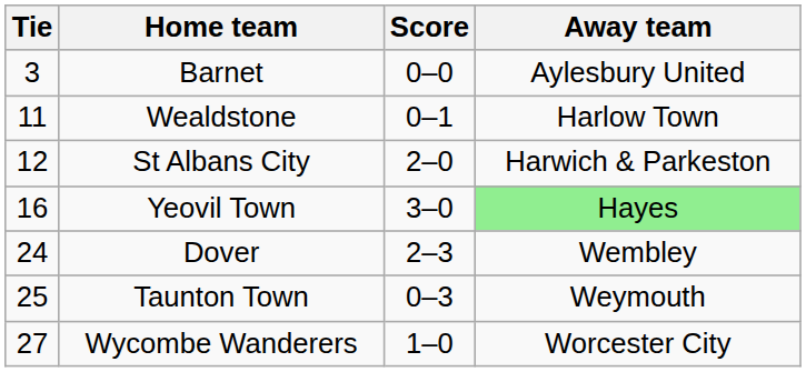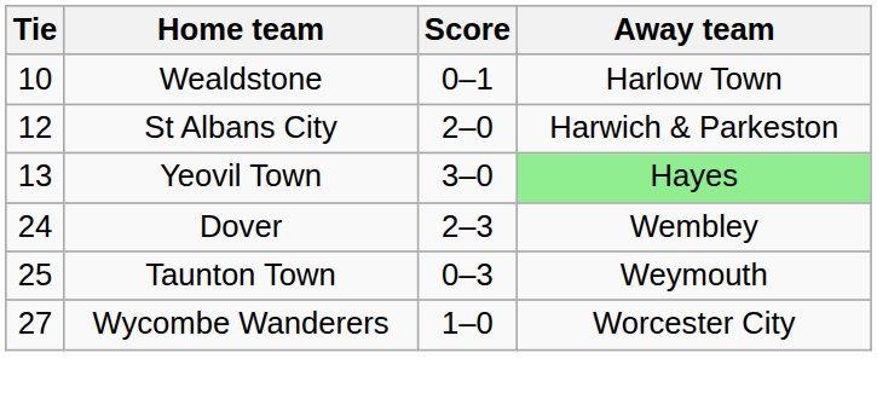 <table class="wikitable" style="text-align:center;">
 <tr>
 <th width=20>Tie</th>
 <th width=175>Home team</th>
 <th width=20>Score</th>
 <th width=175>Away team</th>
 </tr>
 <tr>
-<td>3</td>
-<td>Barnet</td>
-<td>0–0</td>
-<td>Aylesbury United</td>
-</tr>
-<tr>
-<td>11</td>
+<td>10</td>
 <td>Wealdstone</td>
 <td>0–1</td>
 <td>Harlow Town</td>
 </tr>
 <tr>
 <td>12</td>
 <td>St Albans City</td>
 <td>2–0</td>
 <td>Harwich & Parkeston</td>
 </tr>
 <tr>
-<td>16</td>
+<td>13</td>
 <td>Yeovil Town</td>
 <td>3–0</td>
 <td style="background: lightgreen;">Hayes</td>
 </tr>
 <tr>
 <td>24</td>
 <td>Dover</td>
 <td>2–3</td>
 <td>Wembley</td>
 </tr>
 <tr>
 <td>25</td>
 <td>Taunton Town</td>
 <td>0–3</td>
 <td>Weymouth</td>
 </tr>
 <tr>
 <td>27</td>
 <td>Wycombe Wanderers</td>
 <td>1–0</td>
 <td>Worcester City</td>
 </tr>
 </table>
